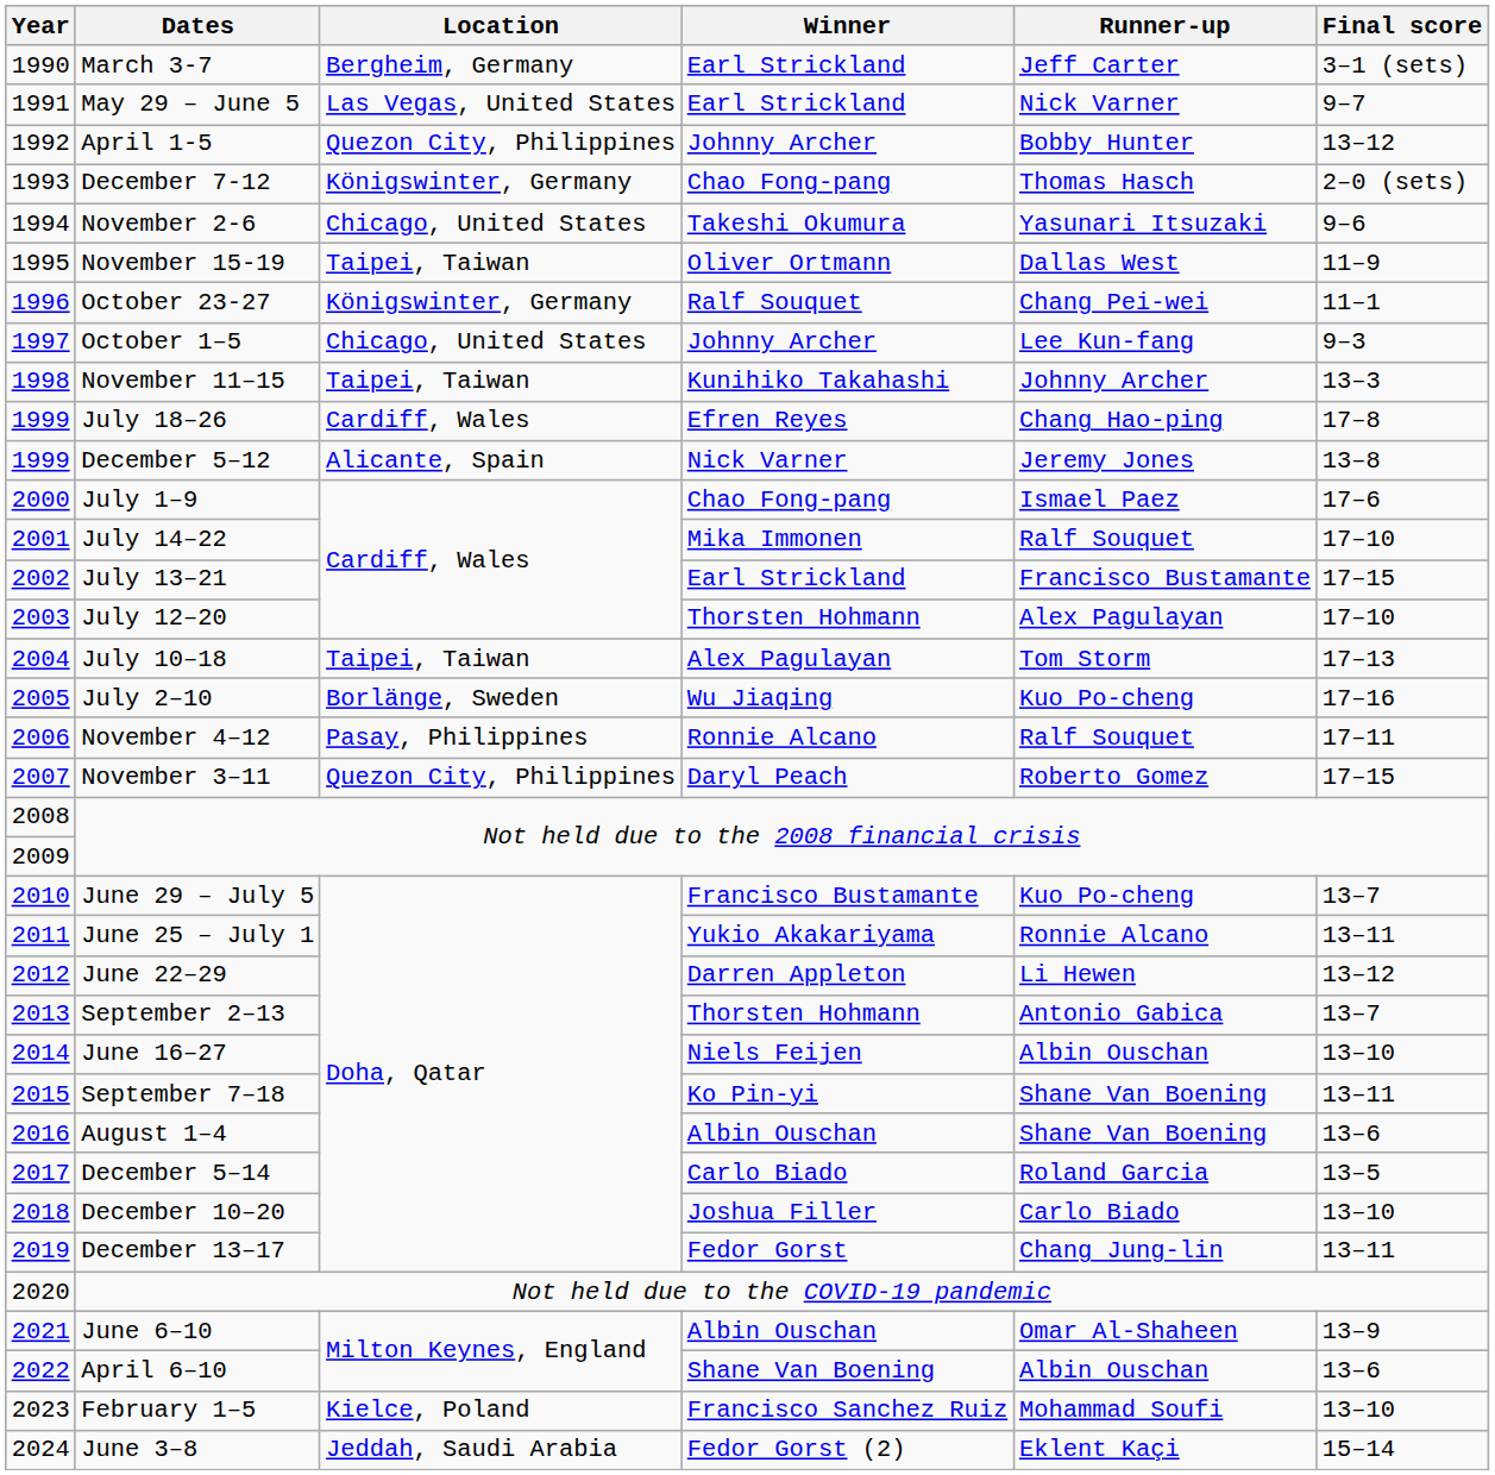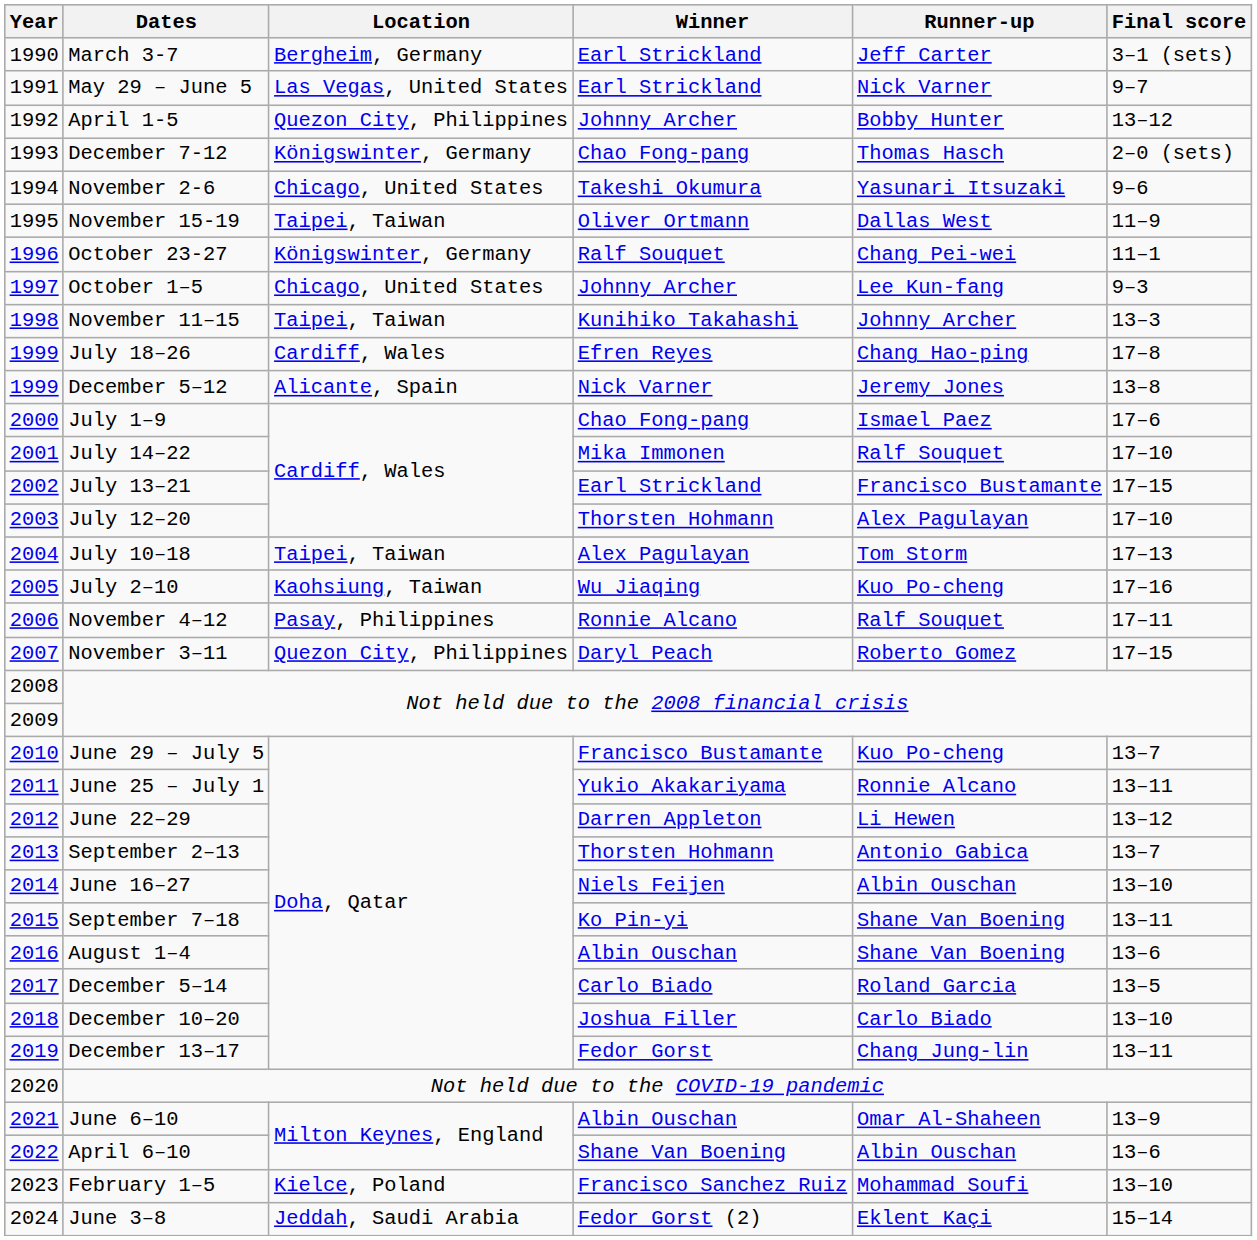 <table class="wikitable sortable">
 <tr bgcolor="#efefef">
 <th>Year</th>
 <th>Dates</th>
 <th>Location</th>
 <th>Winner</th>
 <th>Runner-up</th>
 <th>Final score</th>
 </tr>
 <tr>
 <td>1990</td>
 <td>March 3-7</td>
 <td><a href='#'>Bergheim</a>, Germany</td>
 <td> <a href='#'>Earl Strickland</a></td>
 <td> <a href='#'>Jeff Carter</a></td>
 <td>3–1 (sets)</td>
 </tr>
 <tr>
 <td>1991</td>
 <td>May 29 – June 5</td>
 <td><a href='#'>Las Vegas</a>, United States</td>
 <td> <a href='#'>Earl Strickland</a> </td>
 <td> <a href='#'>Nick Varner</a></td>
 <td>9–7</td>
 </tr>
 <tr>
 <td>1992</td>
 <td>April 1-5</td>
 <td><a href='#'>Quezon City</a>, Philippines</td>
 <td> <a href='#'>Johnny Archer</a></td>
 <td> <a href='#'>Bobby Hunter</a></td>
 <td>13–12</td>
 </tr>
 <tr>
 <td>1993</td>
 <td>December 7-12</td>
 <td><a href='#'>Königswinter</a>, Germany</td>
 <td> <a href='#'>Chao Fong-pang</a></td>
 <td> <a href='#'>Thomas Hasch</a></td>
 <td>2–0 (sets)</td>
 </tr>
 <tr>
 <td>1994</td>
 <td>November 2-6</td>
 <td><a href='#'>Chicago</a>, United States</td>
 <td> <a href='#'>Takeshi Okumura</a></td>
 <td> <a href='#'>Yasunari Itsuzaki</a></td>
 <td>9–6</td>
 </tr>
 <tr>
 <td>1995</td>
 <td>November 15-19</td>
 <td><a href='#'>Taipei</a>, Taiwan</td>
 <td> <a href='#'>Oliver Ortmann</a></td>
 <td> <a href='#'>Dallas West</a></td>
 <td>11–9</td>
 </tr>
 <tr>
 <td><a href='#'>1996</a></td>
 <td>October 23-27</td>
 <td><a href='#'>Königswinter</a>, Germany</td>
 <td> <a href='#'>Ralf Souquet</a></td>
 <td> <a href='#'>Chang Pei-wei</a></td>
 <td>11–1</td>
 </tr>
 <tr>
 <td><a href='#'>1997</a></td>
 <td>October 1–5</td>
 <td><a href='#'>Chicago</a>, United States</td>
 <td> <a href='#'>Johnny Archer</a> </td>
 <td> <a href='#'>Lee Kun-fang</a></td>
 <td>9–3</td>
 </tr>
 <tr>
 <td><a href='#'>1998</a></td>
 <td>November 11–15</td>
 <td><a href='#'>Taipei</a>, Taiwan</td>
 <td> <a href='#'>Kunihiko Takahashi</a></td>
 <td> <a href='#'>Johnny Archer</a></td>
 <td>13–3</td>
 </tr>
 <tr>
 <td><a href='#'>1999</a></td>
 <td>July 18–26</td>
 <td><a href='#'>Cardiff</a>, Wales</td>
 <td> <a href='#'>Efren Reyes</a></td>
 <td> <a href='#'>Chang Hao-ping</a></td>
 <td>17–8</td>
 </tr>
 <tr>
 <td><a href='#'>1999</a></td>
 <td>December 5–12</td>
 <td><a href='#'>Alicante</a>, Spain</td>
 <td> <a href='#'>Nick Varner</a></td>
 <td> <a href='#'>Jeremy Jones</a></td>
 <td>13–8</td>
 </tr>
 <tr>
 <td><a href='#'>2000</a></td>
 <td>July 1–9</td>
 <td rowspan=4><a href='#'>Cardiff</a>, Wales</td>
 <td> <a href='#'>Chao Fong-pang</a> </td>
 <td> <a href='#'>Ismael Paez</a></td>
 <td>17–6</td>
 </tr>
 <tr>
 <td><a href='#'>2001</a></td>
 <td>July 14–22</td>
 <td> <a href='#'>Mika Immonen</a></td>
 <td> <a href='#'>Ralf Souquet</a></td>
 <td>17–10</td>
 </tr>
 <tr>
 <td><a href='#'>2002</a></td>
 <td>July 13–21</td>
 <td> <a href='#'>Earl Strickland</a> </td>
 <td> <a href='#'>Francisco Bustamante</a></td>
 <td>17–15</td>
 </tr>
 <tr>
 <td><a href='#'>2003</a></td>
 <td>July 12–20</td>
 <td> <a href='#'>Thorsten Hohmann</a></td>
 <td> <a href='#'>Alex Pagulayan</a></td>
 <td>17–10</td>
 </tr>
 <tr>
 <td><a href='#'>2004</a></td>
 <td>July 10–18</td>
 <td><a href='#'>Taipei</a>, Taiwan</td>
 <td> <a href='#'>Alex Pagulayan</a></td>
 <td> <a href='#'>Tom Storm</a></td>
 <td>17–13</td>
 </tr>
 <tr>
 <td><a href='#'>2005</a></td>
 <td>July 2–10</td>
-<td><a href='#'>Borlänge</a>, Sweden</td>
+<td><a href='#'>Kaohsiung</a>, Taiwan</td>
 <td> <a href='#'>Wu Jiaqing</a></td>
 <td> <a href='#'>Kuo Po-cheng</a></td>
 <td>17–16</td>
 </tr>
 <tr>
 <td><a href='#'>2006</a></td>
 <td>November 4–12</td>
 <td><a href='#'>Pasay</a>, Philippines</td>
 <td> <a href='#'>Ronnie Alcano</a></td>
 <td> <a href='#'>Ralf Souquet</a></td>
 <td>17–11</td>
 </tr>
 <tr>
 <td><a href='#'>2007</a></td>
 <td>November 3–11</td>
 <td><a href='#'>Quezon City</a>, Philippines</td>
 <td> <a href='#'>Daryl Peach</a></td>
 <td> <a href='#'>Roberto Gomez</a></td>
 <td>17–15</td>
 </tr>
 <tr>
 <td>2008</td>
 <td colspan="5" rowspan=2 align="center"><em>Not held due to the <a href='#'>2008 financial crisis</a></em></td>
 </tr>
 <tr>
 <td>2009</td>
 </tr>
 <tr>
 <td><a href='#'>2010</a></td>
 <td>June 29 – July 5</td>
 <td rowspan=10><a href='#'>Doha</a>, Qatar</td>
 <td> <a href='#'>Francisco Bustamante</a></td>
 <td> <a href='#'>Kuo Po-cheng</a></td>
 <td>13–7</td>
 </tr>
 <tr>
 <td><a href='#'>2011</a></td>
 <td>June 25 – July 1</td>
 <td> <a href='#'>Yukio Akakariyama</a></td>
 <td> <a href='#'>Ronnie Alcano</a></td>
 <td>13–11</td>
 </tr>
 <tr>
 <td><a href='#'>2012</a></td>
 <td>June 22–29</td>
 <td> <a href='#'>Darren Appleton</a></td>
 <td> <a href='#'>Li Hewen</a></td>
 <td>13–12</td>
 </tr>
 <tr>
 <td><a href='#'>2013</a></td>
 <td>September 2–13</td>
 <td> <a href='#'>Thorsten Hohmann</a> </td>
 <td> <a href='#'>Antonio Gabica</a></td>
 <td>13–7</td>
 </tr>
 <tr>
 <td><a href='#'>2014</a></td>
 <td>June 16–27</td>
 <td> <a href='#'>Niels Feijen</a></td>
 <td> <a href='#'>Albin Ouschan</a></td>
 <td>13–10</td>
 </tr>
 <tr>
 <td><a href='#'>2015</a></td>
 <td>September 7–18</td>
 <td> <a href='#'>Ko Pin-yi</a></td>
 <td> <a href='#'>Shane Van Boening</a></td>
 <td>13–11</td>
 </tr>
 <tr>
 <td><a href='#'>2016</a></td>
 <td>August 1–4</td>
 <td> <a href='#'>Albin Ouschan</a></td>
 <td> <a href='#'>Shane Van Boening</a></td>
 <td>13–6</td>
 </tr>
 <tr>
 <td><a href='#'>2017</a></td>
 <td>December 5–14</td>
 <td> <a href='#'>Carlo Biado</a></td>
 <td> <a href='#'>Roland Garcia</a></td>
 <td>13–5</td>
 </tr>
 <tr>
 <td><a href='#'>2018</a></td>
 <td>December 10–20</td>
 <td> <a href='#'>Joshua Filler</a></td>
 <td> <a href='#'>Carlo Biado</a></td>
 <td>13–10</td>
 </tr>
 <tr>
 <td><a href='#'>2019</a></td>
 <td>December 13–17</td>
 <td> <a href='#'>Fedor Gorst</a></td>
 <td> <a href='#'>Chang Jung-lin</a></td>
 <td>13–11</td>
 </tr>
 <tr>
 <td>2020</td>
 <td colspan="5" align="center"><em>Not held due to the <a href='#'>COVID-19 pandemic</a></em></td>
 </tr>
 <tr>
 <td><a href='#'>2021</a></td>
 <td>June 6–10</td>
 <td rowspan=2><a href='#'>Milton Keynes</a>, England</td>
 <td> <a href='#'>Albin Ouschan</a> </td>
 <td> <a href='#'>Omar Al-Shaheen</a></td>
 <td>13–9</td>
 </tr>
 <tr>
 <td><a href='#'>2022</a></td>
 <td>April 6–10</td>
 <td> <a href='#'>Shane Van Boening</a></td>
 <td> <a href='#'>Albin Ouschan</a></td>
 <td>13–6</td>
 </tr>
 <tr>
 <td>2023</td>
 <td>February 1–5</td>
 <td rowspan=1><a href='#'>Kielce</a>, Poland</td>
 <td> <a href='#'>Francisco Sanchez Ruiz</a></td>
 <td> <a href='#'>Mohammad Soufi</a></td>
 <td>13–10</td>
 </tr>
 <tr>
 <td>2024</td>
 <td>June 3–8</td>
 <td rowspan=1><a href='#'>Jeddah</a>, Saudi Arabia</td>
 <td> <a href='#'>Fedor Gorst</a> (2)</td>
 <td> <a href='#'>Eklent Kaçi</a></td>
 <td>15–14</td>
 </tr>
 </table>
